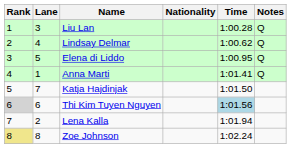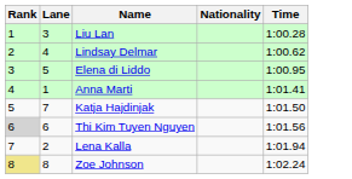 <table class="wikitable">
 <tr>
 <th>Rank</th>
 <th>Lane</th>
 <th>Name</th>
 <th>Nationality</th>
 <th>Time</th>
-<th>Notes</th>
 </tr>
 <tr bgcolor=ccffcc>
 <td>1</td>
 <td>3</td>
 <td><a href='#'>Liu Lan</a></td>
 <td></td>
 <td>1:00.28</td>
-<td>Q</td>
 </tr>
 <tr bgcolor=ccffcc>
 <td>2</td>
 <td>4</td>
 <td><a href='#'>Lindsay Delmar</a></td>
 <td></td>
 <td>1:00.62</td>
-<td>Q</td>
 </tr>
 <tr bgcolor=ccffcc>
 <td>3</td>
 <td>5</td>
 <td><a href='#'>Elena di Liddo</a></td>
 <td></td>
 <td>1:00.95</td>
-<td>Q</td>
 </tr>
 <tr bgcolor=ccffcc>
 <td>4</td>
 <td>1</td>
 <td><a href='#'>Anna Marti</a></td>
 <td></td>
 <td>1:01.41</td>
-<td>Q</td>
 </tr>
 <tr>
 <td>5</td>
 <td>7</td>
 <td><a href='#'>Katja Hajdinjak</a></td>
 <td></td>
 <td>1:01.50</td>
-<td></td>
 </tr>
 <tr>
 <td style="background: lightgrey;">6</td>
 <td>6</td>
 <td><a href='#'>Thi Kim Tuyen Nguyen</a></td>
 <td></td>
-<td style="background: lightblue;">1:01.56</td>
-<td></td>
+<td>1:01.56</td>
 </tr>
 <tr>
 <td>7</td>
 <td>2</td>
 <td><a href='#'>Lena Kalla</a></td>
 <td></td>
 <td>1:01.94</td>
-<td></td>
 </tr>
 <tr>
 <td style="background: khaki;">8</td>
 <td>8</td>
 <td><a href='#'>Zoe Johnson</a></td>
 <td></td>
 <td>1:02.24</td>
-<td></td>
 </tr>
 </table>
